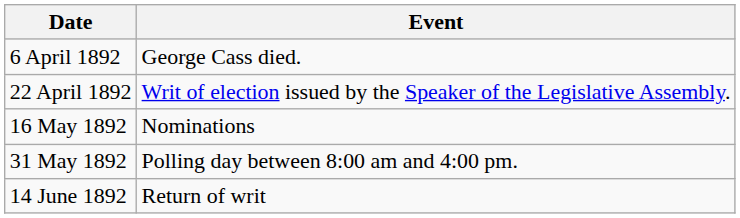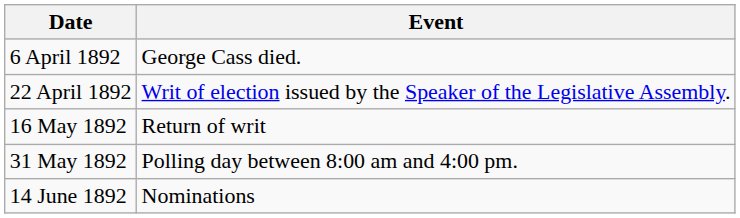 <table class="wikitable">
 <tr>
 <th>Date</th>
 <th>Event</th>
 </tr>
 <tr>
 <td>6 April 1892</td>
 <td>George Cass died.</td>
 </tr>
 <tr>
 <td>22 April 1892</td>
 <td><a href='#'>Writ of election</a> issued by the <a href='#'>Speaker of the Legislative Assembly</a>.</td>
 </tr>
 <tr>
 <td>16 May 1892</td>
-<td>Nominations</td>
+<td>Return of writ</td>
 </tr>
 <tr>
 <td>31 May 1892</td>
 <td>Polling day between 8:00 am and 4:00 pm.</td>
 </tr>
 <tr>
 <td>14 June 1892</td>
-<td>Return of writ</td>
+<td>Nominations</td>
 </tr>
 </table>
